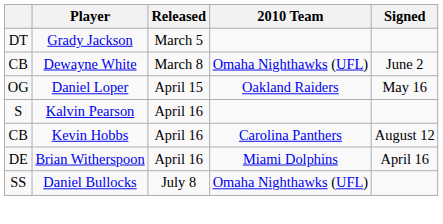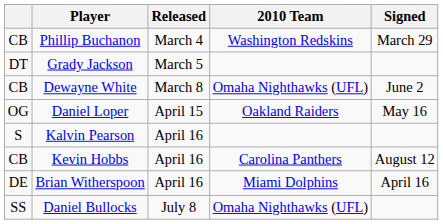 <table class="wikitable" style="font-size: 95%; text-align: center">
 <tr>
 <th></th>
 <th>Player</th>
 <th>Released</th>
 <th>2010 Team</th>
 <th>Signed</th>
+</tr>
+<tr>
+<td>CB</td>
+<td><a href='#'>Phillip Buchanon</a></td>
+<td>March 4</td>
+<td><a href='#'>Washington Redskins</a></td>
+<td>March 29</td>
 </tr>
 <tr>
 <td>DT</td>
 <td><a href='#'>Grady Jackson</a></td>
 <td>March 5</td>
 <td></td>
 <td></td>
 </tr>
 <tr>
 <td>CB</td>
 <td><a href='#'>Dewayne White</a></td>
 <td>March 8</td>
 <td><a href='#'>Omaha Nighthawks</a> (<a href='#'>UFL</a>)</td>
 <td>June 2</td>
 </tr>
 <tr>
 <td>OG</td>
 <td><a href='#'>Daniel Loper</a></td>
 <td>April 15</td>
 <td><a href='#'>Oakland Raiders</a></td>
 <td>May 16</td>
 </tr>
 <tr>
 <td>S</td>
 <td><a href='#'>Kalvin Pearson</a></td>
 <td>April 16</td>
 <td></td>
 <td></td>
 </tr>
 <tr>
 <td>CB</td>
 <td><a href='#'>Kevin Hobbs</a></td>
 <td>April 16</td>
 <td><a href='#'>Carolina Panthers</a></td>
 <td>August 12</td>
 </tr>
 <tr>
 <td>DE</td>
 <td><a href='#'>Brian Witherspoon</a></td>
 <td>April 16</td>
 <td><a href='#'>Miami Dolphins</a></td>
 <td>April 16</td>
 </tr>
 <tr>
 <td>SS</td>
 <td><a href='#'>Daniel Bullocks</a></td>
 <td>July 8</td>
 <td><a href='#'>Omaha Nighthawks</a> (<a href='#'>UFL</a>)</td>
 <td></td>
 </tr>
 </table>
